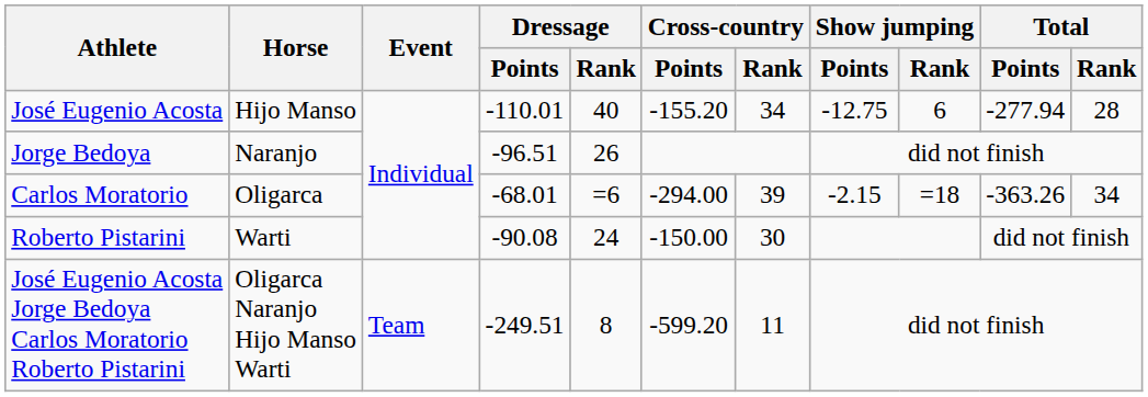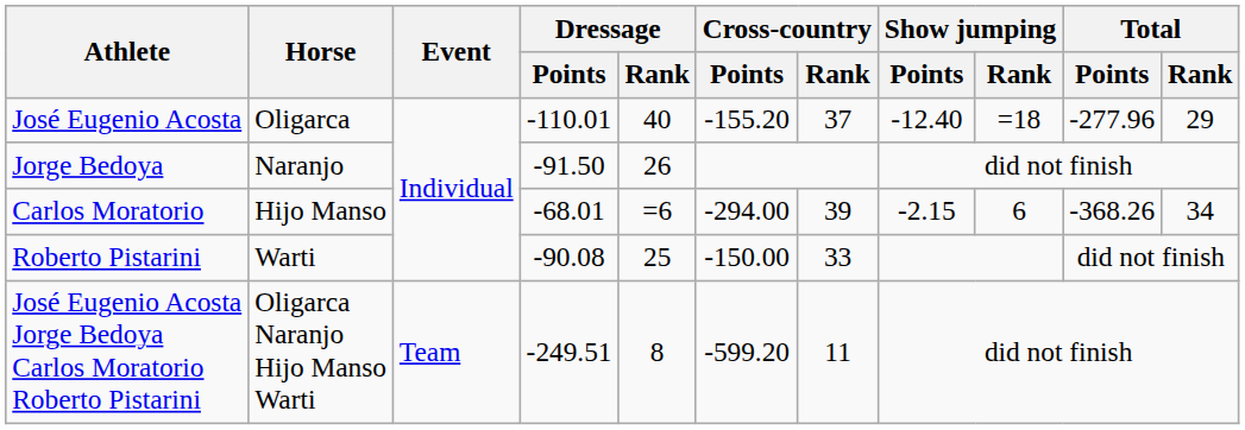 <table class=wikitable style="font-size:90%">
 <tr>
 <th rowspan="2">Athlete</th>
 <th rowspan="2">Horse</th>
 <th rowspan="2">Event</th>
 <th colspan="2">Dressage</th>
 <th colspan="2">Cross-country</th>
 <th colspan="2">Show jumping</th>
 <th colspan="2">Total</th>
 </tr>
 <tr>
 <th>Points</th>
 <th>Rank</th>
 <th>Points</th>
 <th>Rank</th>
 <th>Points</th>
 <th>Rank</th>
 <th>Points</th>
 <th>Rank</th>
 </tr>
 <tr align=center>
 <td align=left><a href='#'>José Eugenio Acosta</a></td>
-<td align=left>Hijo Manso</td>
+<td align=left>Oligarca</td>
 <td align=left rowspan=4><a href='#'>Individual</a></td>
 <td>-110.01</td>
 <td>40</td>
 <td>-155.20</td>
-<td>34</td>
-<td>-12.75</td>
-<td>6</td>
-<td>-277.94</td>
-<td>28</td>
+<td>37</td>
+<td>-12.40</td>
+<td>=18</td>
+<td>-277.96</td>
+<td>29</td>
 </tr>
 <tr align=center>
 <td align=left><a href='#'>Jorge Bedoya</a></td>
 <td align=left>Naranjo</td>
-<td>-96.51</td>
+<td>-91.50</td>
 <td>26</td>
 <td colspan=2></td>
 <td colspan=4>did not finish</td>
 </tr>
 <tr align=center>
 <td align=left><a href='#'>Carlos Moratorio</a></td>
-<td align=left>Oligarca</td>
+<td align=left>Hijo Manso</td>
 <td>-68.01</td>
 <td>=6</td>
 <td>-294.00</td>
 <td>39</td>
 <td>-2.15</td>
-<td>=18</td>
-<td>-363.26</td>
+<td>6</td>
+<td>-368.26</td>
 <td>34</td>
 </tr>
 <tr align=center>
 <td align=left><a href='#'>Roberto Pistarini</a></td>
 <td align=left>Warti</td>
 <td>-90.08</td>
-<td>24</td>
+<td>25</td>
 <td>-150.00</td>
-<td>30</td>
+<td>33</td>
 <td colspan=2></td>
 <td colspan=2>did not finish</td>
 </tr>
 <tr align=center>
 <td align=left><a href='#'>José Eugenio Acosta</a><br><a href='#'>Jorge Bedoya</a><br><a href='#'>Carlos Moratorio</a><br><a href='#'>Roberto Pistarini</a></td>
 <td align=left>Oligarca<br>Naranjo<br>Hijo Manso<br>Warti</td>
 <td align=left rowspan=4><a href='#'>Team</a></td>
 <td>-249.51</td>
 <td>8</td>
 <td>-599.20</td>
 <td>11</td>
 <td colspan=4>did not finish</td>
 </tr>
 </table>
